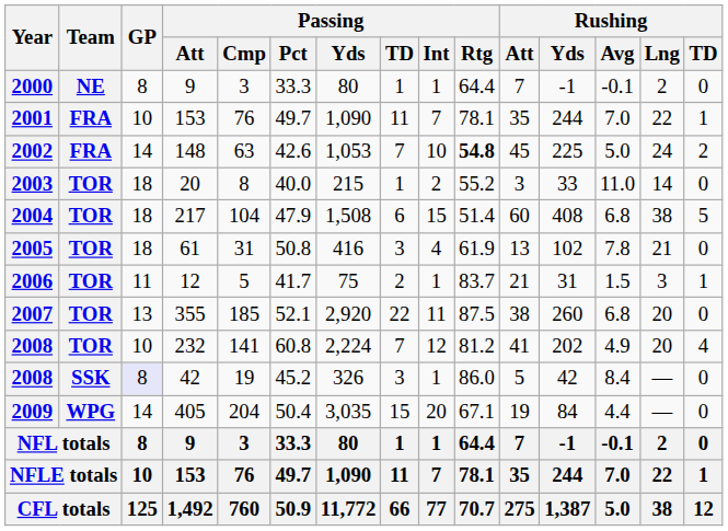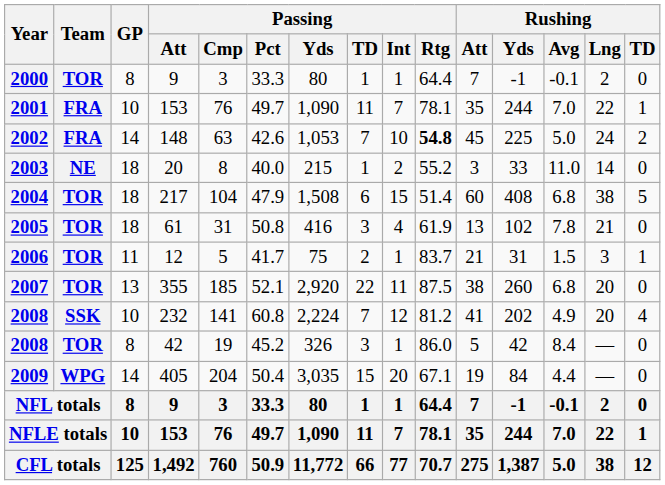 <table class="wikitable" style="text-align: center;">
 <tr>
 <th rowspan="2">Year</th>
 <th rowspan="2">Team</th>
 <th rowspan="2">GP</th>
 <th colspan="7">Passing</th>
 <th colspan="5">Rushing</th>
 </tr>
 <tr>
 <th>Att</th>
 <th>Cmp</th>
 <th>Pct</th>
 <th>Yds</th>
 <th>TD</th>
 <th>Int</th>
 <th>Rtg</th>
 <th>Att</th>
 <th>Yds</th>
 <th>Avg</th>
 <th>Lng</th>
 <th>TD</th>
 </tr>
 <tr>
 <th><a href='#'>2000</a></th>
-<th><a href='#'>NE</a></th>
+<th><a href='#'>TOR</a></th>
 <td>8</td>
 <td>9</td>
 <td>3</td>
 <td>33.3</td>
 <td>80</td>
 <td>1</td>
 <td>1</td>
 <td>64.4</td>
 <td>7</td>
 <td>-1</td>
 <td>-0.1</td>
 <td>2</td>
 <td>0</td>
 </tr>
 <tr>
 <th><a href='#'>2001</a></th>
 <th><a href='#'>FRA</a></th>
 <td>10</td>
 <td>153</td>
 <td>76</td>
 <td>49.7</td>
 <td>1,090</td>
 <td>11</td>
 <td>7</td>
 <td>78.1</td>
 <td>35</td>
 <td>244</td>
 <td>7.0</td>
 <td>22</td>
 <td>1</td>
 </tr>
 <tr>
 <th><a href='#'>2002</a></th>
 <th><a href='#'>FRA</a></th>
 <td>14</td>
 <td>148</td>
 <td>63</td>
 <td>42.6</td>
 <td>1,053</td>
 <td>7</td>
 <td>10</td>
 <td><strong>54.8</strong></td>
 <td>45</td>
 <td>225</td>
 <td>5.0</td>
 <td>24</td>
 <td>2</td>
 </tr>
 <tr>
 <th><a href='#'>2003</a></th>
-<th><a href='#'>TOR</a></th>
+<th><a href='#'>NE</a></th>
 <td>18</td>
 <td>20</td>
 <td>8</td>
 <td>40.0</td>
 <td>215</td>
 <td>1</td>
 <td>2</td>
 <td>55.2</td>
 <td>3</td>
 <td>33</td>
 <td>11.0</td>
 <td>14</td>
 <td>0</td>
 </tr>
 <tr>
 <th><a href='#'>2004</a></th>
 <th><a href='#'>TOR</a></th>
 <td>18</td>
 <td>217</td>
 <td>104</td>
 <td>47.9</td>
 <td>1,508</td>
 <td>6</td>
 <td>15</td>
 <td>51.4</td>
 <td>60</td>
 <td>408</td>
 <td>6.8</td>
 <td>38</td>
 <td>5</td>
 </tr>
 <tr>
 <th><a href='#'>2005</a></th>
 <th><a href='#'>TOR</a></th>
 <td>18</td>
 <td>61</td>
 <td>31</td>
 <td>50.8</td>
 <td>416</td>
 <td>3</td>
 <td>4</td>
 <td>61.9</td>
 <td>13</td>
 <td>102</td>
 <td>7.8</td>
 <td>21</td>
 <td>0</td>
 </tr>
 <tr>
 <th><a href='#'>2006</a></th>
 <th><a href='#'>TOR</a></th>
 <td>11</td>
 <td>12</td>
 <td>5</td>
 <td>41.7</td>
 <td>75</td>
 <td>2</td>
 <td>1</td>
 <td>83.7</td>
 <td>21</td>
 <td>31</td>
 <td>1.5</td>
 <td>3</td>
 <td>1</td>
 </tr>
 <tr>
 <th><a href='#'>2007</a></th>
 <th><a href='#'>TOR</a></th>
 <td>13</td>
 <td>355</td>
 <td>185</td>
 <td>52.1</td>
 <td>2,920</td>
 <td>22</td>
 <td>11</td>
 <td>87.5</td>
 <td>38</td>
 <td>260</td>
 <td>6.8</td>
 <td>20</td>
 <td>0</td>
 </tr>
 <tr>
 <th><a href='#'>2008</a></th>
-<th><a href='#'>TOR</a></th>
+<th><a href='#'>SSK</a></th>
 <td>10</td>
 <td>232</td>
 <td>141</td>
 <td>60.8</td>
 <td>2,224</td>
 <td>7</td>
 <td>12</td>
 <td>81.2</td>
 <td>41</td>
 <td>202</td>
 <td>4.9</td>
 <td>20</td>
 <td>4</td>
 </tr>
 <tr>
 <th><a href='#'>2008</a></th>
-<th><a href='#'>SSK</a></th>
-<td style="background: lavender;">8</td>
+<th><a href='#'>TOR</a></th>
+<td>8</td>
 <td>42</td>
 <td>19</td>
 <td>45.2</td>
 <td>326</td>
 <td>3</td>
 <td>1</td>
 <td>86.0</td>
 <td>5</td>
 <td>42</td>
 <td>8.4</td>
 <td>—</td>
 <td>0</td>
 </tr>
 <tr>
 <th><a href='#'>2009</a></th>
 <th><a href='#'>WPG</a></th>
 <td>14</td>
 <td>405</td>
 <td>204</td>
 <td>50.4</td>
 <td>3,035</td>
 <td>15</td>
 <td>20</td>
 <td>67.1</td>
 <td>19</td>
 <td>84</td>
 <td>4.4</td>
 <td>—</td>
 <td>0</td>
 </tr>
 <tr>
 <th colspan="2"><a href='#'>NFL</a> totals</th>
 <th>8</th>
 <th>9</th>
 <th>3</th>
 <th>33.3</th>
 <th>80</th>
 <th>1</th>
 <th>1</th>
 <th>64.4</th>
 <th>7</th>
 <th>-1</th>
 <th>-0.1</th>
 <th>2</th>
 <th>0</th>
 </tr>
 <tr>
 <th colspan="2"><a href='#'>NFLE</a> totals</th>
 <th>10</th>
 <th>153</th>
 <th>76</th>
 <th>49.7</th>
 <th>1,090</th>
 <th>11</th>
 <th>7</th>
 <th>78.1</th>
 <th>35</th>
 <th>244</th>
 <th>7.0</th>
 <th>22</th>
 <th>1</th>
 </tr>
 <tr>
 <th colspan="2"><a href='#'>CFL</a> totals</th>
 <th>125</th>
 <th>1,492</th>
 <th>760</th>
 <th>50.9</th>
 <th>11,772</th>
 <th>66</th>
 <th>77</th>
 <th>70.7</th>
 <th>275</th>
 <th>1,387</th>
 <th>5.0</th>
 <th>38</th>
 <th>12</th>
 </tr>
 </table>
